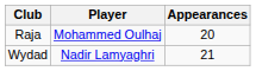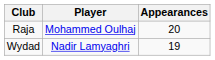 <table class="wikitable" style="text-align: center">
 <tr>
 <th>Club</th>
 <th>Player</th>
 <th>Appearances</th>
 </tr>
 <tr>
 <td>Raja</td>
 <td> <a href='#'>Mohammed Oulhaj</a></td>
 <td>20</td>
 </tr>
 <tr>
 <td>Wydad</td>
 <td> <a href='#'>Nadir Lamyaghri</a></td>
-<td>21</td>
+<td>19</td>
 </tr>
 </table>
